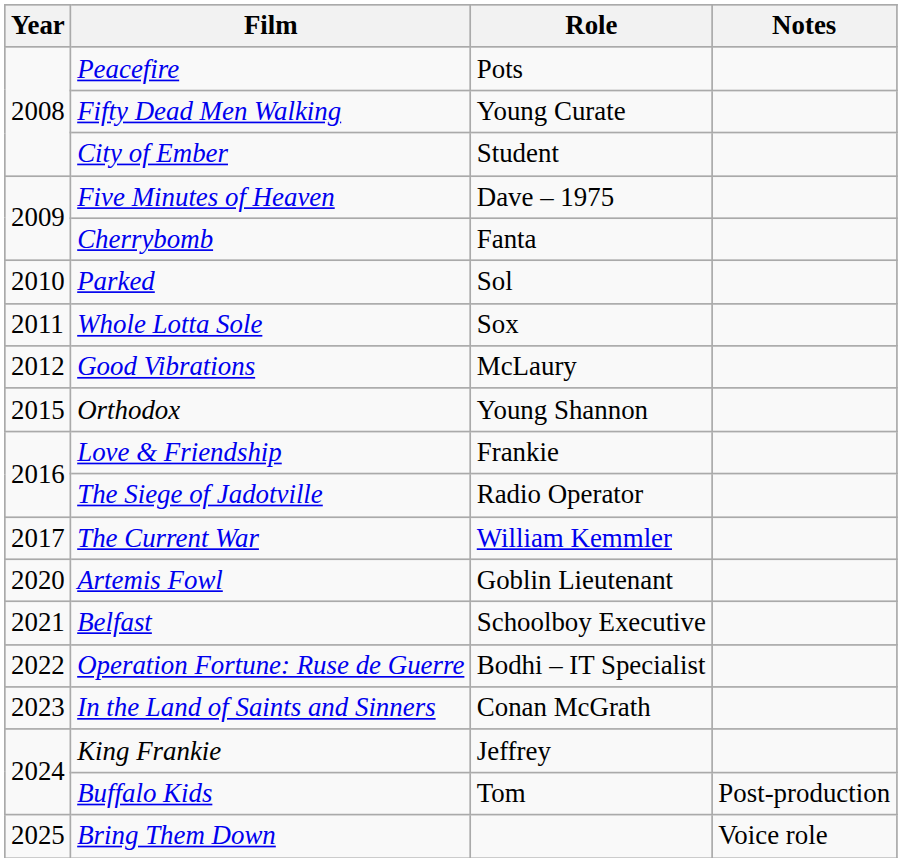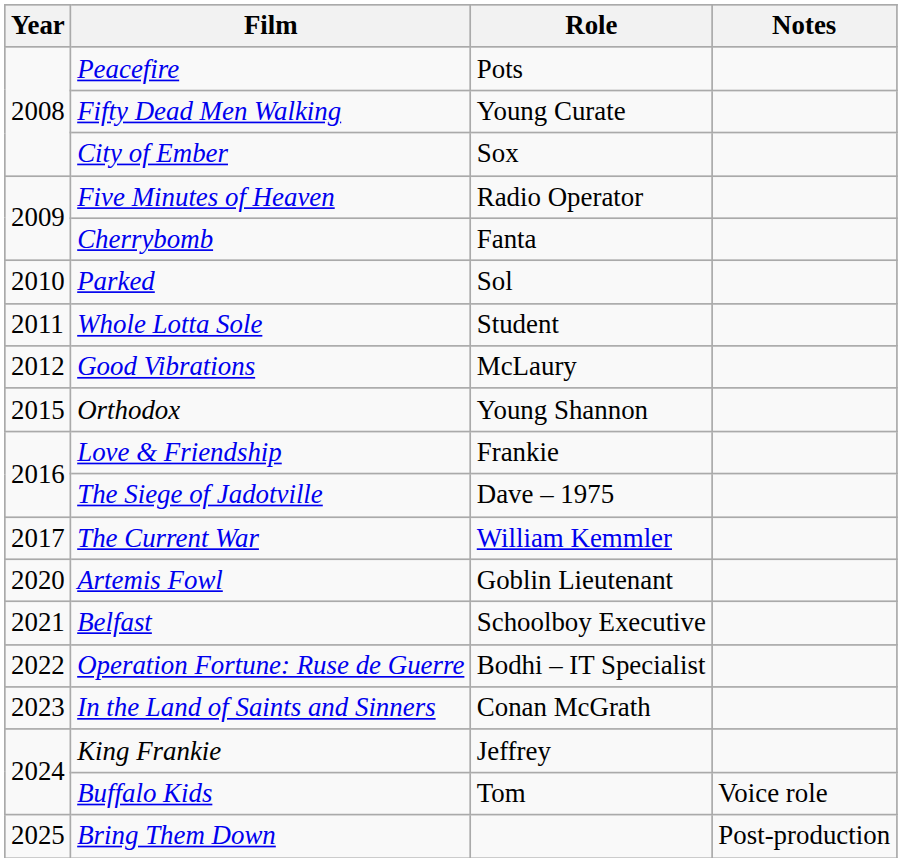 <table class="wikitable sortable">
 <tr>
 <th>Year</th>
 <th>Film</th>
 <th>Role</th>
 <th class="unsortable">Notes</th>
 </tr>
 <tr>
 <td rowspan="3">2008</td>
 <td><a href='#'><em>Peacefire</em></a></td>
 <td>Pots</td>
 <td></td>
 </tr>
 <tr>
 <td><em><a href='#'>Fifty Dead Men Walking</a></em></td>
 <td>Young Curate</td>
 <td></td>
 </tr>
 <tr>
 <td><em><a href='#'>City of Ember</a></em></td>
-<td>Student</td>
+<td>Sox</td>
 <td></td>
 </tr>
 <tr>
 <td rowspan="2">2009</td>
 <td><em><a href='#'>Five Minutes of Heaven</a></em></td>
-<td>Dave – 1975</td>
+<td>Radio Operator</td>
 <td></td>
 </tr>
 <tr>
 <td><a href='#'><em>Cherrybomb</em></a></td>
 <td>Fanta</td>
 <td></td>
 </tr>
 <tr>
 <td>2010</td>
 <td><em><a href='#'>Parked</a></em></td>
 <td>Sol</td>
 <td></td>
 </tr>
 <tr>
 <td>2011</td>
 <td><em><a href='#'>Whole Lotta Sole</a></em></td>
-<td>Sox</td>
+<td>Student</td>
 <td></td>
 </tr>
 <tr>
 <td>2012</td>
 <td><a href='#'><em>Good Vibrations</em></a></td>
 <td>McLaury</td>
 <td></td>
 </tr>
 <tr>
 <td>2015</td>
 <td><em>Orthodox</em></td>
 <td>Young Shannon</td>
 <td></td>
 </tr>
 <tr>
 <td rowspan="2">2016</td>
 <td><em><a href='#'>Love & Friendship</a></em></td>
 <td>Frankie</td>
 <td></td>
 </tr>
 <tr>
 <td><a href='#'><em>The Siege of Jadotville</em></a></td>
-<td>Radio Operator</td>
+<td>Dave – 1975</td>
 <td></td>
 </tr>
 <tr>
 <td>2017</td>
 <td><em><a href='#'>The Current War</a></em></td>
 <td><a href='#'>William Kemmler</a></td>
 <td></td>
 </tr>
 <tr>
 <td>2020</td>
 <td><a href='#'><em>Artemis Fowl</em></a></td>
 <td>Goblin Lieutenant</td>
 <td></td>
 </tr>
 <tr>
 <td>2021</td>
 <td><a href='#'><em>Belfast</em></a></td>
 <td>Schoolboy Executive</td>
 <td></td>
 </tr>
 <tr>
 <td>2022</td>
 <td><em><a href='#'>Operation Fortune: Ruse de Guerre</a></em></td>
 <td>Bodhi – IT Specialist</td>
 <td></td>
 </tr>
 <tr>
 <td>2023</td>
 <td><em><a href='#'>In the Land of Saints and Sinners</a></em></td>
 <td>Conan McGrath</td>
 <td></td>
 </tr>
 <tr>
 <td rowspan="2">2024</td>
 <td><em>King Frankie</em></td>
 <td>Jeffrey</td>
 <td></td>
 </tr>
 <tr>
 <td><em><a href='#'>Buffalo Kids</a></em></td>
 <td>Tom</td>
-<td>Post-production</td>
+<td>Voice role</td>
 </tr>
 <tr>
 <td>2025</td>
 <td><em><a href='#'>Bring Them Down</a></em></td>
 <td></td>
-<td>Voice role</td>
+<td>Post-production</td>
 </tr>
 </table>
